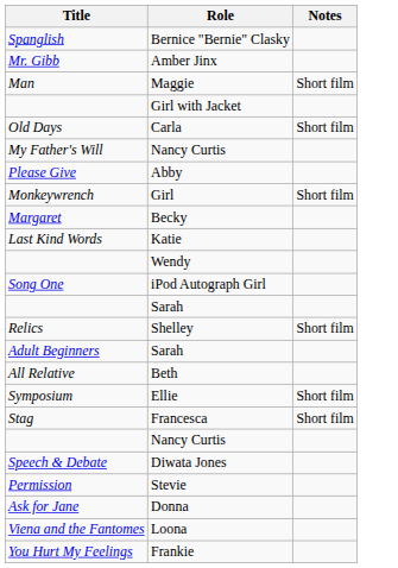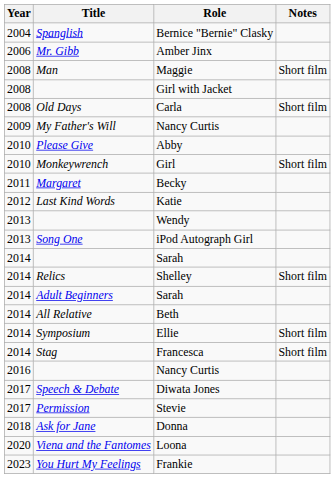 <table class="wikitable sortable">
 <tr>
+<th>Year</th>
 <th>Title</th>
 <th>Role</th>
 <th class="unsortable">Notes</th>
 </tr>
 <tr>
+<td>2004</td>
 <td><em><a href='#'>Spanglish</a></em></td>
 <td>Bernice "Bernie" Clasky</td>
 <td></td>
 </tr>
 <tr>
+<td>2006</td>
 <td><em><a href='#'>Mr. Gibb</a></em></td>
 <td>Amber Jinx</td>
 <td></td>
 </tr>
 <tr>
+<td>2008</td>
 <td><em>Man</em></td>
 <td>Maggie</td>
 <td>Short film</td>
 </tr>
 <tr>
+<td>2008</td>
 <td><em></em></td>
 <td>Girl with Jacket</td>
 <td></td>
 </tr>
 <tr>
+<td>2008</td>
 <td><em>Old Days</em></td>
 <td>Carla</td>
 <td>Short film</td>
 </tr>
 <tr>
+<td>2009</td>
 <td><em>My Father's Will</em></td>
 <td>Nancy Curtis</td>
 <td></td>
 </tr>
 <tr>
+<td>2010</td>
 <td><em><a href='#'>Please Give</a></em></td>
 <td>Abby</td>
 <td></td>
 </tr>
 <tr>
+<td>2010</td>
 <td><em>Monkeywrench</em></td>
 <td>Girl</td>
 <td>Short film</td>
 </tr>
 <tr>
+<td>2011</td>
 <td><em><a href='#'>Margaret</a></em></td>
 <td>Becky</td>
 <td></td>
 </tr>
 <tr>
+<td>2012</td>
 <td><em>Last Kind Words</em></td>
 <td>Katie</td>
 <td></td>
 </tr>
 <tr>
+<td>2013</td>
 <td><em></em></td>
 <td>Wendy</td>
 <td></td>
 </tr>
 <tr>
+<td>2013</td>
 <td><em><a href='#'>Song One</a></em></td>
 <td>iPod Autograph Girl</td>
 <td></td>
 </tr>
 <tr>
+<td>2014</td>
 <td><em></em></td>
 <td>Sarah</td>
 <td></td>
 </tr>
 <tr>
+<td>2014</td>
 <td><em>Relics</em></td>
 <td>Shelley</td>
 <td>Short film</td>
 </tr>
 <tr>
+<td>2014</td>
 <td><em><a href='#'>Adult Beginners</a></em></td>
 <td>Sarah</td>
 <td></td>
 </tr>
 <tr>
+<td>2014</td>
 <td><em>All Relative</em></td>
 <td>Beth</td>
 <td></td>
 </tr>
 <tr>
+<td>2014</td>
 <td><em>Symposium</em></td>
 <td>Ellie</td>
 <td>Short film</td>
 </tr>
 <tr>
+<td>2014</td>
 <td><em>Stag</em></td>
 <td>Francesca</td>
 <td>Short film</td>
 </tr>
 <tr>
+<td>2016</td>
 <td><em></em></td>
 <td>Nancy Curtis</td>
 <td></td>
 </tr>
 <tr>
+<td>2017</td>
 <td><em><a href='#'>Speech & Debate</a></em></td>
 <td>Diwata Jones</td>
 <td></td>
 </tr>
 <tr>
+<td>2017</td>
 <td><em><a href='#'>Permission</a></em></td>
 <td>Stevie</td>
 <td></td>
 </tr>
 <tr>
+<td>2018</td>
 <td><em><a href='#'>Ask for Jane</a></em></td>
 <td>Donna</td>
 <td></td>
 </tr>
 <tr>
+<td>2020</td>
 <td><em><a href='#'>Viena and the Fantomes</a></em></td>
 <td>Loona</td>
 <td></td>
 </tr>
 <tr>
+<td>2023</td>
 <td><em><a href='#'>You Hurt My Feelings</a></em></td>
 <td>Frankie</td>
 <td></td>
 </tr>
 </table>
